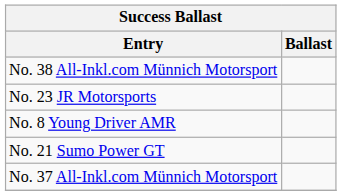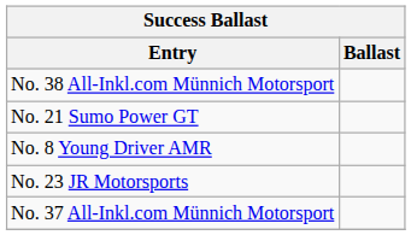 <table class="wikitable" style="font-size: 85%; float:right; margin-left:1em; margin-right:0">
 <tr>
 <th colspan=2>Success Ballast</th>
 </tr>
 <tr>
 <th>Entry</th>
 <th>Ballast</th>
 </tr>
 <tr>
 <td>No. 38 <a href='#'>All-Inkl.com Münnich Motorsport</a></td>
 <td></td>
 </tr>
 <tr>
-<td>No. 23 <a href='#'>JR Motorsports</a></td>
+<td>No. 21 <a href='#'>Sumo Power GT</a></td>
 <td></td>
 </tr>
 <tr>
 <td>No. 8 <a href='#'>Young Driver AMR</a></td>
 <td></td>
 </tr>
 <tr>
-<td>No. 21 <a href='#'>Sumo Power GT</a></td>
+<td>No. 23 <a href='#'>JR Motorsports</a></td>
 <td></td>
 </tr>
 <tr>
 <td>No. 37 <a href='#'>All-Inkl.com Münnich Motorsport</a></td>
 <td></td>
 </tr>
 <tr>
 </tr>
 </table>
